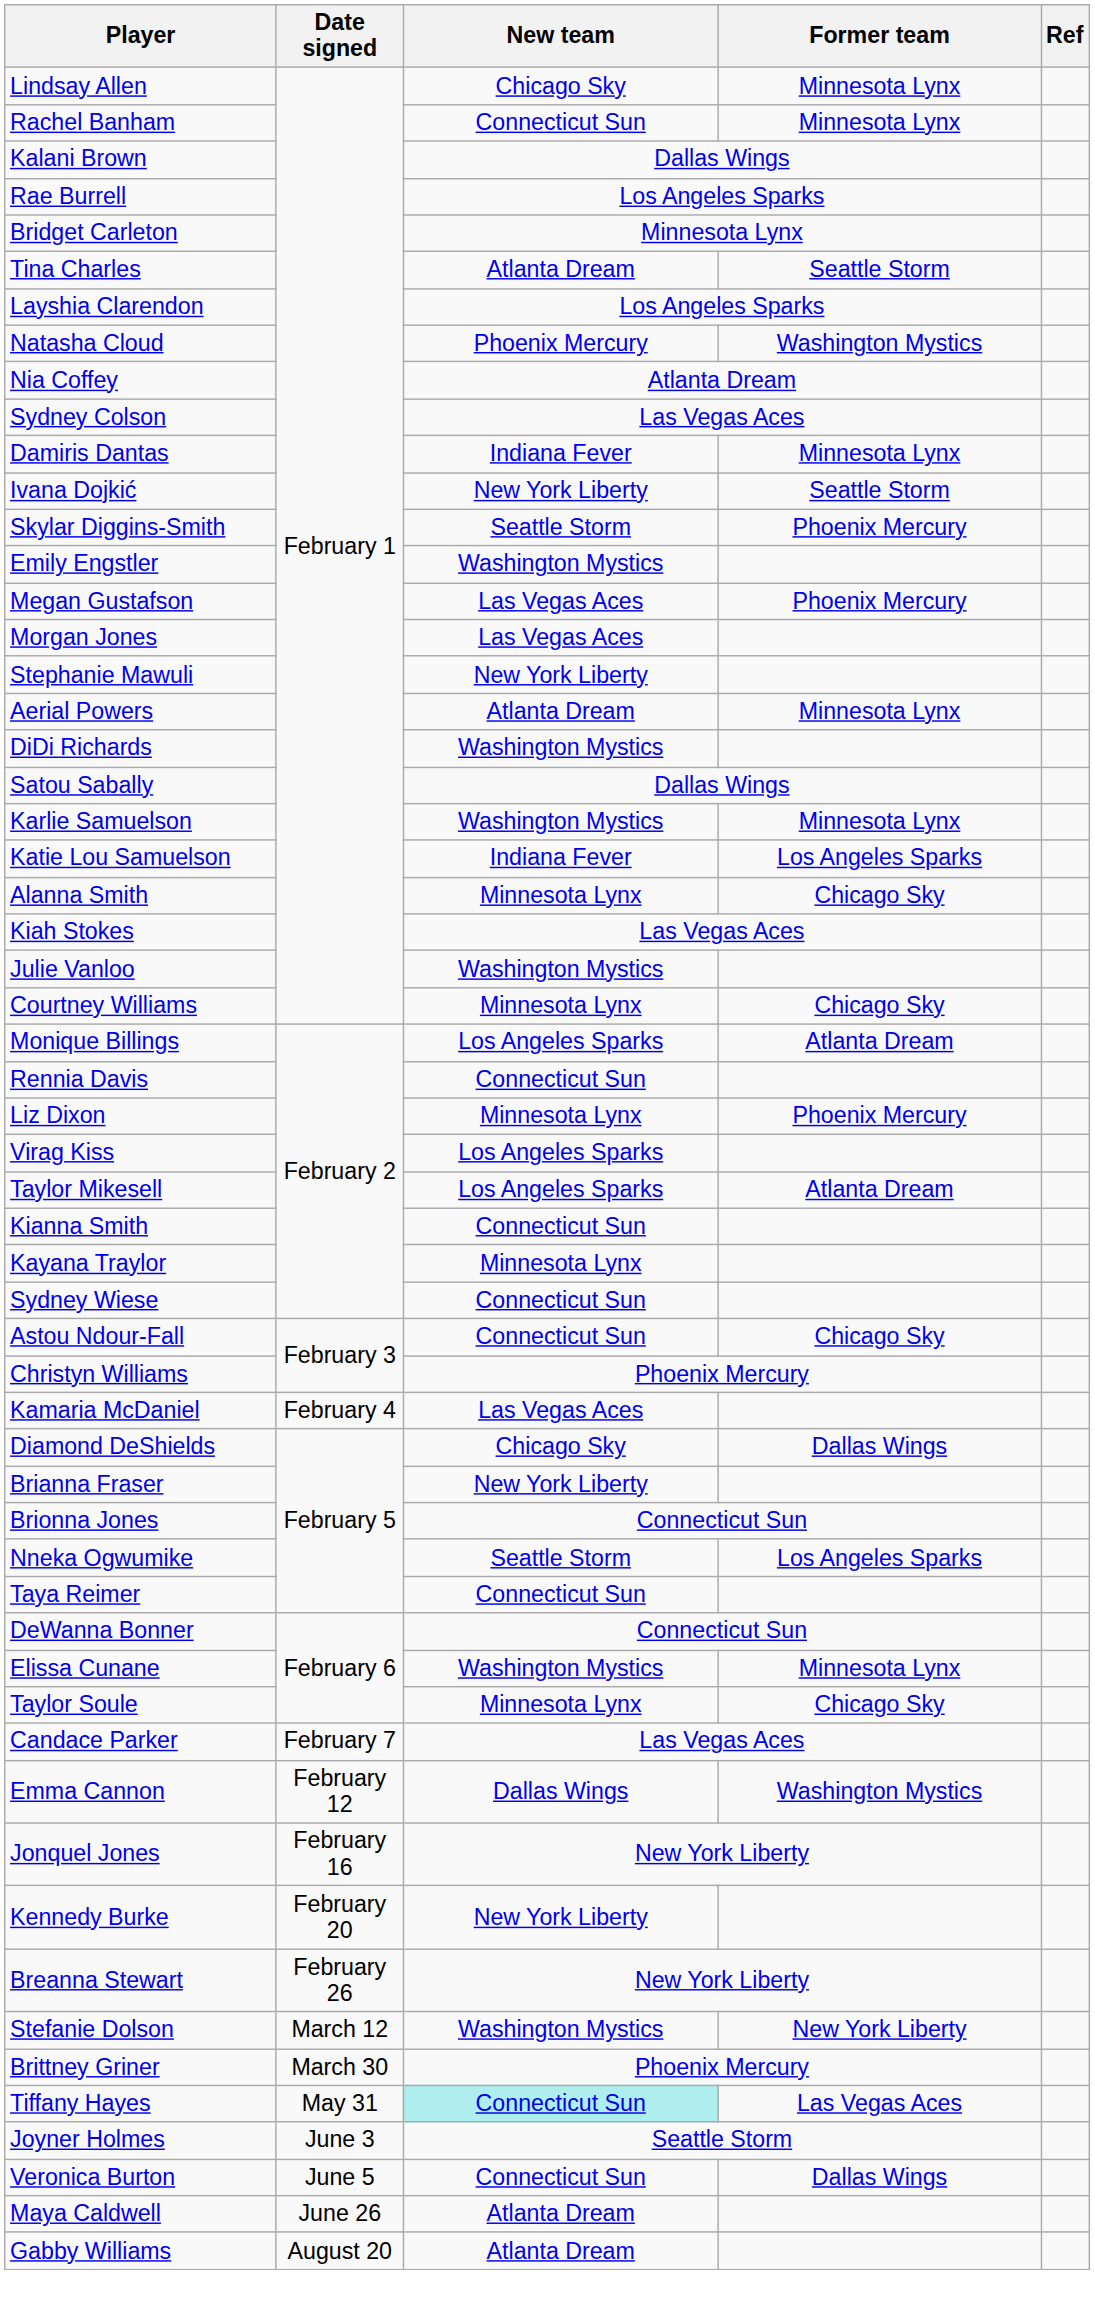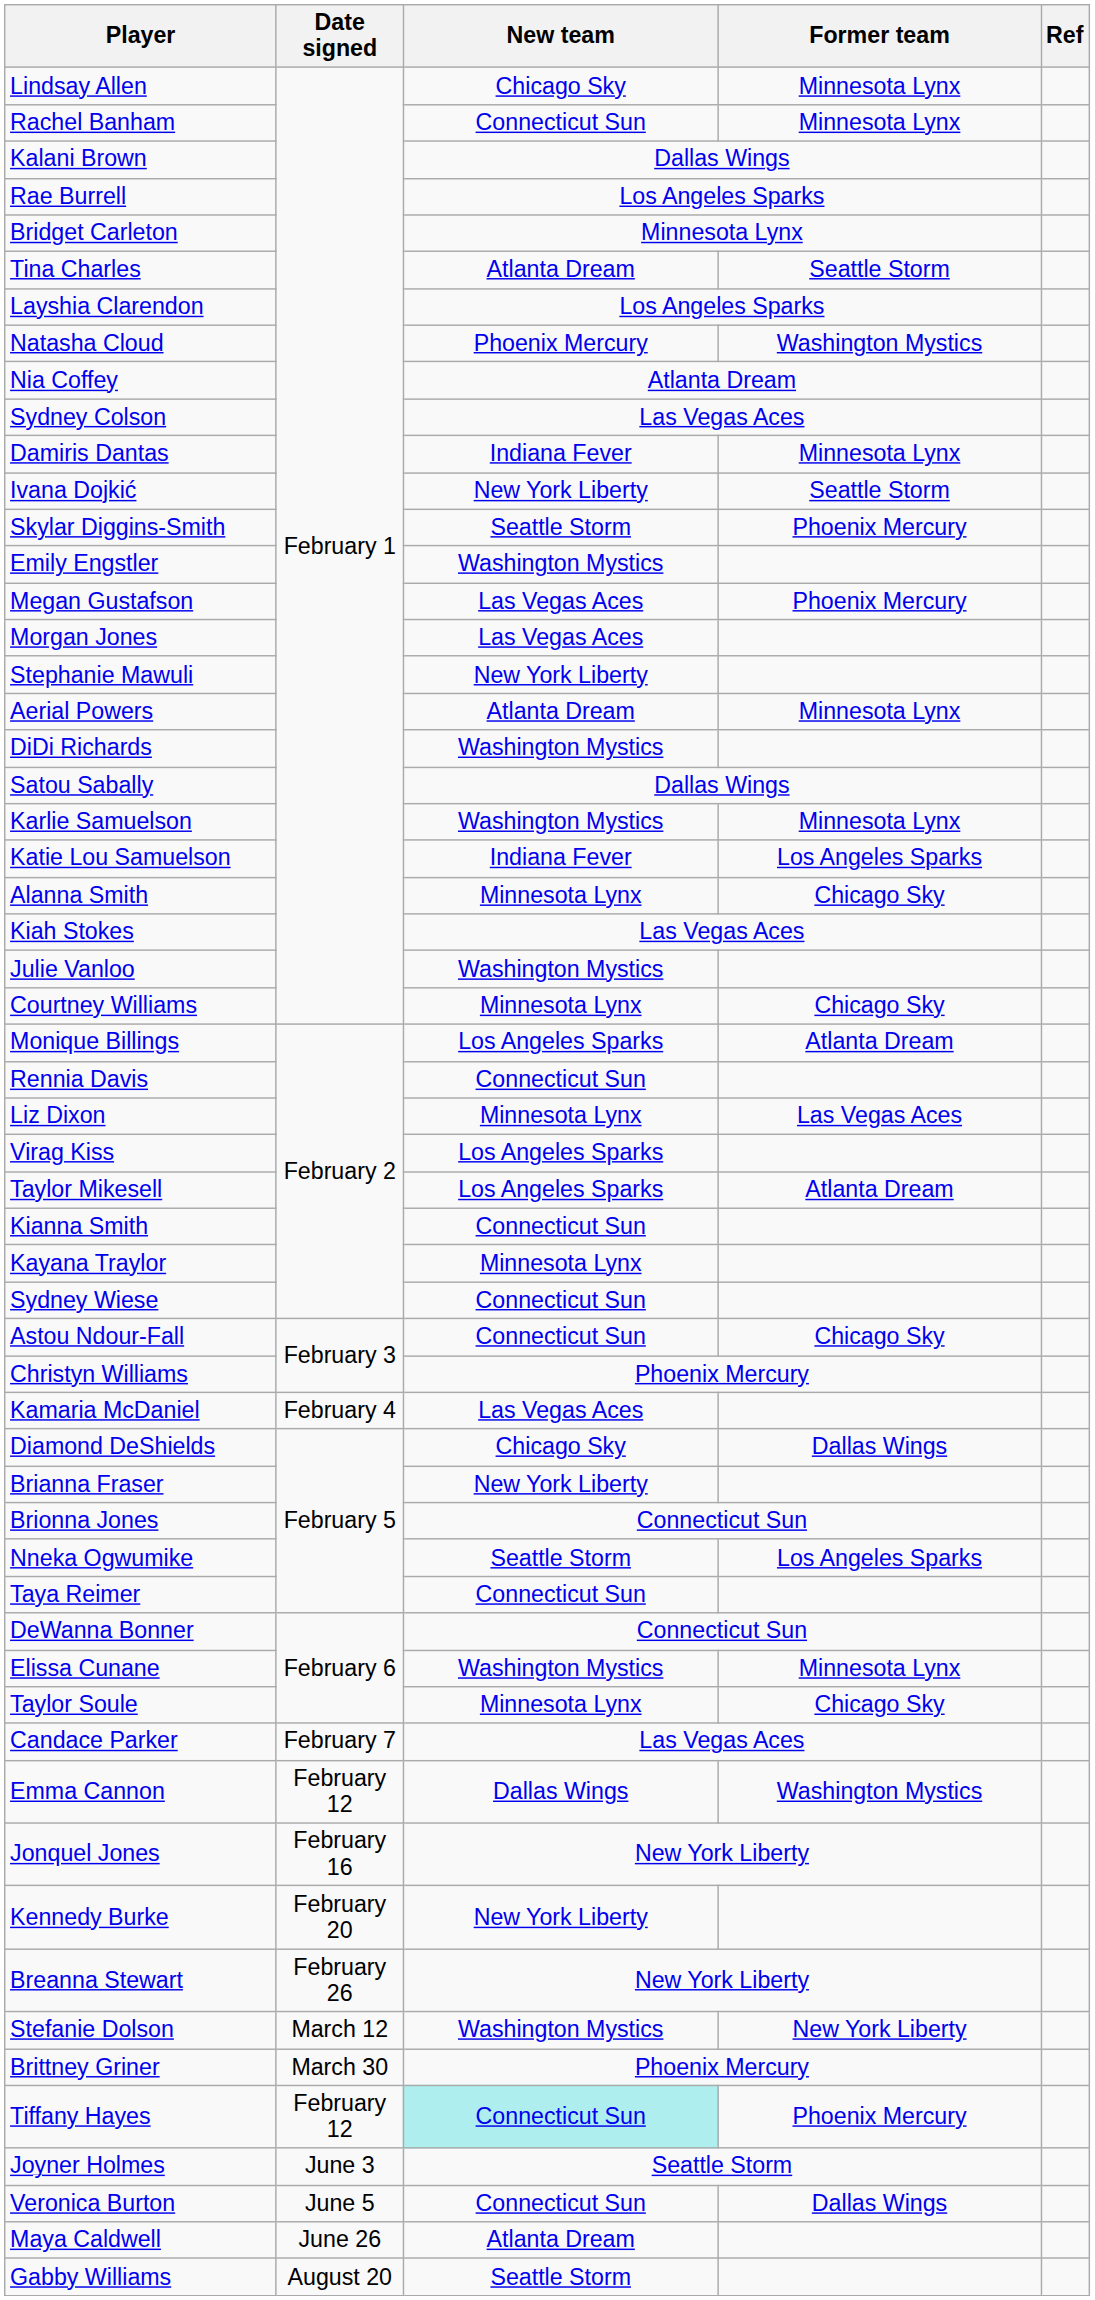 <table class="wikitable sortable" style="text-align:center">
 <tr>
 <th style="width:180px">Player</th>
 <th style="width:80px">Date signed</th>
 <th style="width:210px">New team</th>
 <th style="width:215px">Former team</th>
 <th class="unsortable">Ref</th>
 </tr>
 <tr>
 <td align="left"> <a href='#'>Lindsay Allen</a></td>
 <td rowspan=26>February 1</td>
 <td><a href='#'>Chicago Sky</a></td>
 <td><a href='#'>Minnesota Lynx</a></td>
 <td></td>
 </tr>
 <tr>
 <td align="left"> <a href='#'>Rachel Banham</a></td>
 <td><a href='#'>Connecticut Sun</a></td>
 <td><a href='#'>Minnesota Lynx</a></td>
 <td></td>
 </tr>
 <tr>
 <td align="left"> <a href='#'>Kalani Brown</a></td>
 <td colspan=2><a href='#'>Dallas Wings</a></td>
 <td></td>
 </tr>
 <tr>
 <td align="left"> <a href='#'>Rae Burrell</a></td>
 <td colspan=2><a href='#'>Los Angeles Sparks</a></td>
 <td></td>
 </tr>
 <tr>
 <td align="left"> <a href='#'>Bridget Carleton</a></td>
 <td colspan=2><a href='#'>Minnesota Lynx</a></td>
 <td></td>
 </tr>
 <tr>
 <td align="left"> <a href='#'>Tina Charles</a></td>
 <td><a href='#'>Atlanta Dream</a></td>
 <td><a href='#'>Seattle Storm</a></td>
 <td></td>
 </tr>
 <tr>
 <td align="left"> <a href='#'>Layshia Clarendon</a></td>
 <td colspan=2><a href='#'>Los Angeles Sparks</a></td>
 <td></td>
 </tr>
 <tr>
 <td align="left"> <a href='#'>Natasha Cloud</a></td>
 <td><a href='#'>Phoenix Mercury</a></td>
 <td><a href='#'>Washington Mystics</a></td>
 <td></td>
 </tr>
 <tr>
 <td align="left"> <a href='#'>Nia Coffey</a></td>
 <td colspan=2><a href='#'>Atlanta Dream</a></td>
 <td></td>
 </tr>
 <tr>
 <td align="left"> <a href='#'>Sydney Colson</a></td>
 <td colspan=2><a href='#'>Las Vegas Aces</a></td>
 <td></td>
 </tr>
 <tr>
 <td align="left"> <a href='#'>Damiris Dantas</a></td>
 <td><a href='#'>Indiana Fever</a></td>
 <td><a href='#'>Minnesota Lynx</a></td>
 <td></td>
 </tr>
 <tr>
 <td align="left"> <a href='#'>Ivana Dojkić</a></td>
 <td><a href='#'>New York Liberty</a></td>
 <td><a href='#'>Seattle Storm</a></td>
 <td></td>
 </tr>
 <tr>
 <td align="left"> <a href='#'>Skylar Diggins-Smith</a></td>
 <td><a href='#'>Seattle Storm</a></td>
 <td><a href='#'>Phoenix Mercury</a></td>
 <td></td>
 </tr>
 <tr>
 <td align="left"> <a href='#'>Emily Engstler</a></td>
 <td><a href='#'>Washington Mystics</a></td>
 <td></td>
 <td></td>
 </tr>
 <tr>
 <td align="left"> <a href='#'>Megan Gustafson</a></td>
 <td><a href='#'>Las Vegas Aces</a></td>
 <td><a href='#'>Phoenix Mercury</a></td>
 <td></td>
 </tr>
 <tr>
 <td align="left"> <a href='#'>Morgan Jones</a></td>
 <td><a href='#'>Las Vegas Aces</a></td>
 <td></td>
 <td></td>
 </tr>
 <tr>
 <td align="left"> <a href='#'>Stephanie Mawuli</a></td>
 <td><a href='#'>New York Liberty</a></td>
 <td></td>
 <td></td>
 </tr>
 <tr>
 <td align="left"> <a href='#'>Aerial Powers</a></td>
 <td><a href='#'>Atlanta Dream</a></td>
 <td><a href='#'>Minnesota Lynx</a></td>
 <td></td>
 </tr>
 <tr>
 <td align="left"> <a href='#'>DiDi Richards</a></td>
 <td><a href='#'>Washington Mystics</a></td>
 <td></td>
 <td></td>
 </tr>
 <tr>
 <td align="left"> <a href='#'>Satou Sabally</a></td>
 <td colspan=2><a href='#'>Dallas Wings</a></td>
 <td></td>
 </tr>
 <tr>
 <td align="left"> <a href='#'>Karlie Samuelson</a></td>
 <td><a href='#'>Washington Mystics</a></td>
 <td><a href='#'>Minnesota Lynx</a></td>
 <td></td>
 </tr>
 <tr>
 <td align="left"> <a href='#'>Katie Lou Samuelson</a></td>
 <td><a href='#'>Indiana Fever</a></td>
 <td><a href='#'>Los Angeles Sparks</a></td>
 <td></td>
 </tr>
 <tr>
 <td align="left"> <a href='#'>Alanna Smith</a></td>
 <td><a href='#'>Minnesota Lynx</a></td>
 <td><a href='#'>Chicago Sky</a></td>
 <td></td>
 </tr>
 <tr>
 <td align="left"> <a href='#'>Kiah Stokes</a></td>
 <td colspan=2><a href='#'>Las Vegas Aces</a></td>
 <td></td>
 </tr>
 <tr>
 <td align="left"> <a href='#'>Julie Vanloo</a></td>
 <td><a href='#'>Washington Mystics</a></td>
 <td></td>
 <td></td>
 </tr>
 <tr>
 <td align="left"> <a href='#'>Courtney Williams</a></td>
 <td><a href='#'>Minnesota Lynx</a></td>
 <td><a href='#'>Chicago Sky</a></td>
 <td></td>
 </tr>
 <tr>
 <td align="left"> <a href='#'>Monique Billings</a></td>
 <td rowspan=8>February 2</td>
 <td><a href='#'>Los Angeles Sparks</a></td>
 <td><a href='#'>Atlanta Dream</a></td>
 <td></td>
 </tr>
 <tr>
 <td align="left"> <a href='#'>Rennia Davis</a></td>
 <td><a href='#'>Connecticut Sun</a></td>
 <td></td>
 <td></td>
 </tr>
 <tr>
 <td align="left"> <a href='#'>Liz Dixon</a></td>
 <td><a href='#'>Minnesota Lynx</a></td>
-<td><a href='#'>Phoenix Mercury</a></td>
+<td><a href='#'>Las Vegas Aces</a></td>
 <td></td>
 </tr>
 <tr>
 <td align="left"> <a href='#'>Virag Kiss</a></td>
 <td><a href='#'>Los Angeles Sparks</a></td>
 <td></td>
 <td></td>
 </tr>
 <tr>
 <td align="left"> <a href='#'>Taylor Mikesell</a></td>
 <td><a href='#'>Los Angeles Sparks</a></td>
 <td><a href='#'>Atlanta Dream</a></td>
 <td></td>
 </tr>
 <tr>
 <td align="left"> <a href='#'>Kianna Smith</a></td>
 <td><a href='#'>Connecticut Sun</a></td>
 <td></td>
 <td></td>
 </tr>
 <tr>
 <td align="left"> <a href='#'>Kayana Traylor</a></td>
 <td oolspan=2><a href='#'>Minnesota Lynx</a></td>
 <td></td>
 <td></td>
 </tr>
 <tr>
 <td align="left"> <a href='#'>Sydney Wiese</a></td>
 <td><a href='#'>Connecticut Sun</a></td>
 <td></td>
 <td></td>
 </tr>
 <tr>
 <td align="left"> <a href='#'>Astou Ndour-Fall</a></td>
 <td rowspan=2>February 3</td>
 <td><a href='#'>Connecticut Sun</a></td>
 <td><a href='#'>Chicago Sky</a></td>
 <td></td>
 </tr>
 <tr>
 <td align="left"> <a href='#'>Christyn Williams</a></td>
 <td colspan=2><a href='#'>Phoenix Mercury</a></td>
 <td></td>
 </tr>
 <tr>
 <td align="left"> <a href='#'>Kamaria McDaniel</a></td>
 <td>February 4</td>
 <td><a href='#'>Las Vegas Aces</a></td>
 <td></td>
 <td></td>
 </tr>
 <tr>
 <td align="left"> <a href='#'>Diamond DeShields</a></td>
 <td rowspan="5">February 5</td>
 <td><a href='#'>Chicago Sky</a></td>
 <td><a href='#'>Dallas Wings</a></td>
 <td></td>
 </tr>
 <tr>
 <td align="left"> <a href='#'>Brianna Fraser</a></td>
 <td><a href='#'>New York Liberty</a></td>
 <td></td>
 <td></td>
 </tr>
 <tr>
 <td align="left"> <a href='#'>Brionna Jones</a></td>
 <td colspan=2><a href='#'>Connecticut Sun</a></td>
 <td></td>
 </tr>
 <tr>
 <td align="left"> <a href='#'>Nneka Ogwumike</a></td>
 <td><a href='#'>Seattle Storm</a></td>
 <td><a href='#'>Los Angeles Sparks</a></td>
 <td></td>
 </tr>
 <tr>
 <td align="left"> <a href='#'>Taya Reimer</a></td>
 <td><a href='#'>Connecticut Sun</a></td>
 <td></td>
 <td></td>
 </tr>
 <tr>
 <td align="left"> <a href='#'>DeWanna Bonner</a></td>
 <td rowspan="3">February 6</td>
 <td colspan="2"><a href='#'>Connecticut Sun</a></td>
 <td></td>
 </tr>
 <tr>
 <td align="left"> <a href='#'>Elissa Cunane</a></td>
 <td><a href='#'>Washington Mystics</a></td>
 <td><a href='#'>Minnesota Lynx</a></td>
 <td></td>
 </tr>
 <tr>
 <td align="left"> <a href='#'>Taylor Soule</a></td>
 <td><a href='#'>Minnesota Lynx</a></td>
 <td><a href='#'>Chicago Sky</a></td>
 <td></td>
 </tr>
 <tr>
 <td align="left"> <a href='#'>Candace Parker</a></td>
 <td>February 7</td>
 <td colspan="2"><a href='#'>Las Vegas Aces</a></td>
 <td></td>
 </tr>
 <tr>
 <td align="left"> <a href='#'>Emma Cannon</a></td>
 <td>February 12</td>
 <td><a href='#'>Dallas Wings</a></td>
 <td><a href='#'>Washington Mystics</a></td>
 <td></td>
 </tr>
 <tr>
 <td align="left"> <a href='#'>Jonquel Jones</a></td>
 <td>February 16</td>
 <td colspan=2><a href='#'>New York Liberty</a></td>
 <td></td>
 </tr>
 <tr>
 <td align="left"> <a href='#'>Kennedy Burke</a></td>
 <td>February 20</td>
 <td><a href='#'>New York Liberty</a></td>
 <td></td>
 <td></td>
 </tr>
 <tr>
 <td align="left"> <a href='#'>Breanna Stewart</a></td>
 <td>February 26</td>
 <td colspan=2><a href='#'>New York Liberty</a></td>
 <td></td>
 </tr>
 <tr>
 <td align="left"> <a href='#'>Stefanie Dolson</a></td>
 <td>March 12</td>
 <td><a href='#'>Washington Mystics</a></td>
 <td><a href='#'>New York Liberty</a></td>
 <td></td>
 </tr>
 <tr>
 <td align="left"> <a href='#'>Brittney Griner</a></td>
 <td>March 30</td>
 <td colspan=2><a href='#'>Phoenix Mercury</a></td>
 <td></td>
 </tr>
 <tr>
 <td align="left"> <a href='#'>Tiffany Hayes</a></td>
-<td>May 31</td>
+<td>February 12</td>
 <td style="background: paleturquoise;"><a href='#'>Connecticut Sun</a></td>
-<td><a href='#'>Las Vegas Aces</a></td>
+<td><a href='#'>Phoenix Mercury</a></td>
 <td></td>
 </tr>
 <tr>
 <td align="left"> <a href='#'>Joyner Holmes</a></td>
 <td>June 3</td>
 <td colspan=2><a href='#'>Seattle Storm</a></td>
 <td></td>
 </tr>
 <tr>
 <td align="left"> <a href='#'>Veronica Burton</a></td>
 <td>June 5</td>
 <td><a href='#'>Connecticut Sun</a></td>
 <td><a href='#'>Dallas Wings</a></td>
 <td></td>
 </tr>
 <tr>
 <td align="left"> <a href='#'>Maya Caldwell</a></td>
 <td>June 26</td>
 <td><a href='#'>Atlanta Dream</a></td>
 <td></td>
 <td></td>
 </tr>
 <tr>
 <td align="left"> <a href='#'>Gabby Williams</a></td>
 <td>August 20</td>
-<td><a href='#'>Atlanta Dream</a></td>
+<td><a href='#'>Seattle Storm</a></td>
 <td></td>
 <td></td>
 </tr>
 </table>
